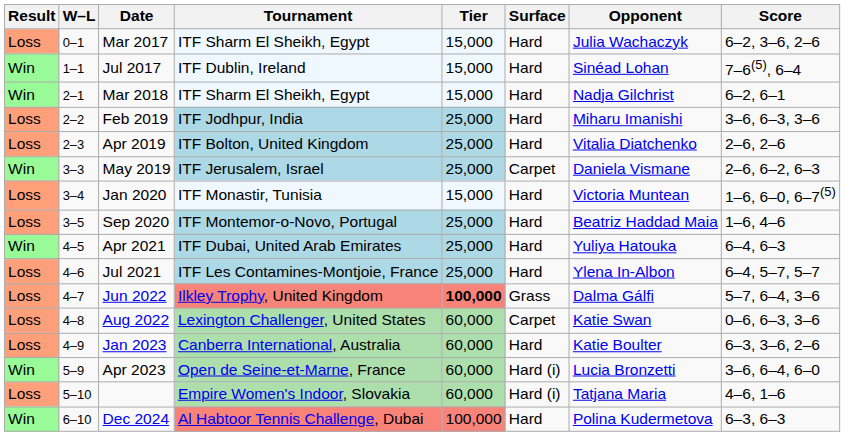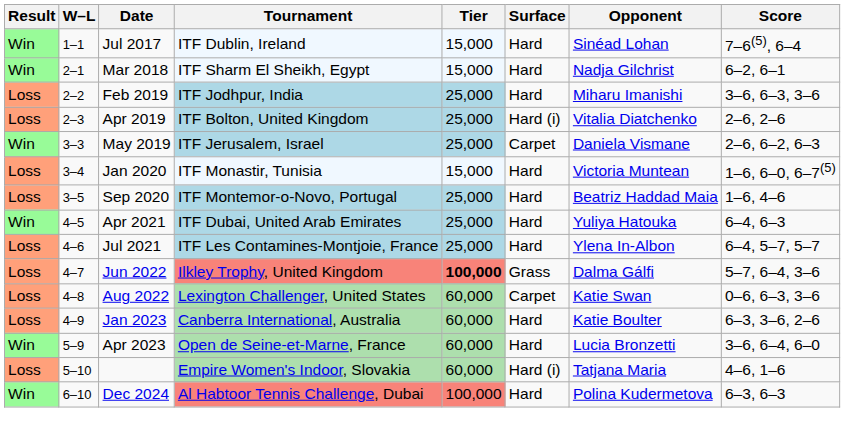 <table class="sortable wikitable">
 <tr>
 <th>Result</th>
 <th class="unsortable">W–L</th>
 <th>Date</th>
 <th>Tournament</th>
 <th>Tier</th>
 <th>Surface</th>
 <th>Opponent</th>
 <th class="unsortable">Score</th>
-</tr>
-<tr>
-<td bgcolor=ffa07a>Loss</td>
-<td><small>0–1</small></td>
-<td>Mar 2017</td>
-<td bgcolor=#f0f8ff>ITF Sharm El Sheikh, Egypt</td>
-<td bgcolor=#f0f8ff>15,000</td>
-<td>Hard</td>
-<td> <a href='#'>Julia Wachaczyk</a></td>
-<td>6–2, 3–6, 2–6</td>
 </tr>
 <tr>
 <td bgcolor=98FB98>Win</td>
 <td><small>1–1</small></td>
 <td>Jul 2017</td>
 <td bgcolor=#f0f8ff>ITF Dublin, Ireland</td>
 <td bgcolor=#f0f8ff>15,000</td>
 <td>Hard</td>
 <td> <a href='#'>Sinéad Lohan</a></td>
 <td>7–6<sup>(5)</sup>, 6–4</td>
 </tr>
 <tr>
 <td bgcolor=98FB98>Win</td>
 <td><small>2–1</small></td>
 <td>Mar 2018</td>
 <td bgcolor=#f0f8ff>ITF Sharm El Sheikh, Egypt</td>
 <td bgcolor=#f0f8ff>15,000</td>
 <td>Hard</td>
 <td> <a href='#'>Nadja Gilchrist</a></td>
 <td>6–2, 6–1</td>
 </tr>
 <tr>
 <td bgcolor=ffa07a>Loss</td>
 <td><small>2–2</small></td>
 <td>Feb 2019</td>
 <td bgcolor=lightblue>ITF Jodhpur, India</td>
 <td bgcolor=lightblue>25,000</td>
 <td>Hard</td>
 <td> <a href='#'>Miharu Imanishi</a></td>
 <td>3–6, 6–3, 3–6</td>
 </tr>
 <tr>
 <td bgcolor=ffa07a>Loss</td>
 <td><small>2–3</small></td>
 <td>Apr 2019</td>
 <td bgcolor=lightblue>ITF Bolton, United Kingdom</td>
 <td bgcolor=lightblue>25,000</td>
-<td>Hard</td>
+<td>Hard (i)</td>
 <td> <a href='#'>Vitalia Diatchenko</a></td>
 <td>2–6, 2–6</td>
 </tr>
 <tr>
 <td bgcolor=98FB98>Win</td>
 <td><small>3–3</small></td>
 <td>May 2019</td>
 <td bgcolor=lightblue>ITF Jerusalem, Israel</td>
 <td bgcolor=lightblue>25,000</td>
 <td>Carpet</td>
 <td> <a href='#'>Daniela Vismane</a></td>
 <td>2–6, 6–2, 6–3</td>
 </tr>
 <tr>
 <td bgcolor=ffa07a>Loss</td>
 <td><small>3–4</small></td>
 <td>Jan 2020</td>
 <td bgcolor=#f0f8ff>ITF Monastir, Tunisia</td>
 <td bgcolor=#f0f8ff>15,000</td>
 <td>Hard</td>
 <td> <a href='#'>Victoria Muntean</a></td>
 <td>1–6, 6–0, 6–7<sup>(5)</sup></td>
 </tr>
 <tr>
 <td bgcolor=ffa07a>Loss</td>
 <td><small>3–5</small></td>
 <td>Sep 2020</td>
 <td bgcolor=lightblue>ITF Montemor-o-Novo, Portugal</td>
 <td bgcolor=lightblue>25,000</td>
 <td>Hard</td>
 <td> <a href='#'>Beatriz Haddad Maia</a></td>
 <td>1–6, 4–6</td>
 </tr>
 <tr>
 <td bgcolor=98FB98>Win</td>
 <td><small>4–5</small></td>
 <td>Apr 2021</td>
 <td bgcolor=lightblue>ITF Dubai, United Arab Emirates</td>
 <td bgcolor=lightblue>25,000</td>
 <td>Hard</td>
 <td> <a href='#'>Yuliya Hatouka</a></td>
 <td>6–4, 6–3</td>
 </tr>
 <tr>
 <td bgcolor=ffa07a>Loss</td>
 <td><small>4–6</small></td>
 <td>Jul 2021</td>
 <td bgcolor=lightblue>ITF Les Contamines-Montjoie, France</td>
 <td bgcolor=lightblue>25,000</td>
 <td>Hard</td>
 <td> <a href='#'>Ylena In-Albon</a></td>
 <td>6–4, 5–7, 5–7</td>
 </tr>
 <tr>
 <td bgcolor=ffa07a>Loss</td>
 <td><small>4–7</small></td>
 <td><a href='#'>Jun 2022</a></td>
 <td bgcolor=f88379><a href='#'>Ilkley Trophy</a>, United Kingdom</td>
 <td bgcolor=f88379><strong>100,000</strong></td>
 <td>Grass</td>
 <td> <a href='#'>Dalma Gálfi</a></td>
 <td>5–7, 6–4, 3–6</td>
 </tr>
 <tr>
 <td bgcolor=ffa07a>Loss</td>
 <td><small>4–8</small></td>
 <td><a href='#'>Aug 2022</a></td>
 <td bgcolor=addfad><a href='#'>Lexington Challenger</a>, United States</td>
 <td bgcolor=addfad>60,000</td>
 <td>Carpet</td>
 <td> <a href='#'>Katie Swan</a></td>
 <td>0–6, 6–3, 3–6</td>
 </tr>
 <tr>
 <td bgcolor=ffa07a>Loss</td>
 <td><small>4–9</small></td>
 <td><a href='#'>Jan 2023</a></td>
 <td bgcolor=addfad><a href='#'>Canberra International</a>, Australia</td>
 <td bgcolor=addfad>60,000</td>
 <td>Hard</td>
 <td> <a href='#'>Katie Boulter</a></td>
 <td>6–3, 3–6, 2–6</td>
 </tr>
 <tr>
 <td bgcolor=98FB98>Win</td>
 <td><small>5–9</small></td>
 <td>Apr 2023</td>
 <td bgcolor=addfad><a href='#'>Open de Seine-et-Marne</a>, France</td>
 <td bgcolor=addfad>60,000</td>
-<td>Hard (i)</td>
+<td>Hard</td>
 <td> <a href='#'>Lucia Bronzetti</a></td>
 <td>3–6, 6–4, 6–0</td>
 </tr>
 <tr>
 <td bgcolor=ffa07a>Loss</td>
 <td><small>5–10</small></td>
 <td></td>
 <td style="background:#addfad;"><a href='#'>Empire Women's Indoor</a>, Slovakia</td>
 <td style="background:#addfad;">60,000</td>
 <td>Hard (i)</td>
 <td> <a href='#'>Tatjana Maria</a></td>
 <td>4–6, 1–6</td>
 </tr>
 <tr>
 <td bgcolor=98FB98>Win</td>
 <td><small>6–10</small></td>
 <td><a href='#'>Dec 2024</a></td>
 <td bgcolor=f88379><a href='#'>Al Habtoor Tennis Challenge</a>, Dubai</td>
 <td bgcolor=f88379>100,000</td>
 <td>Hard</td>
 <td> <a href='#'>Polina Kudermetova</a></td>
 <td>6–3, 6–3</td>
 </tr>
 </table>
